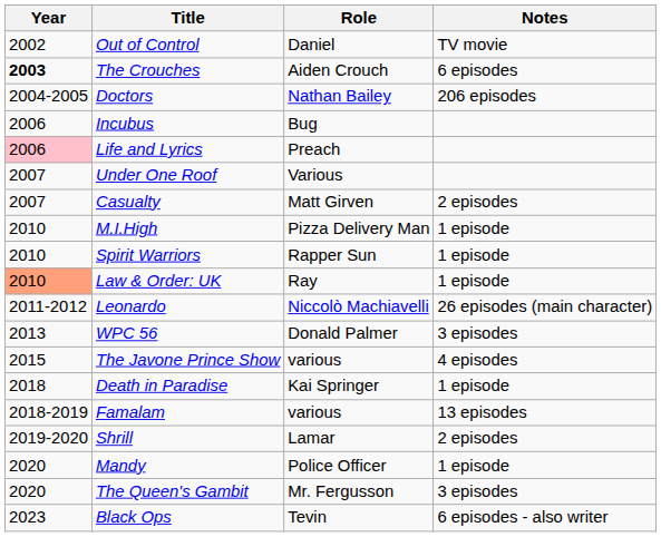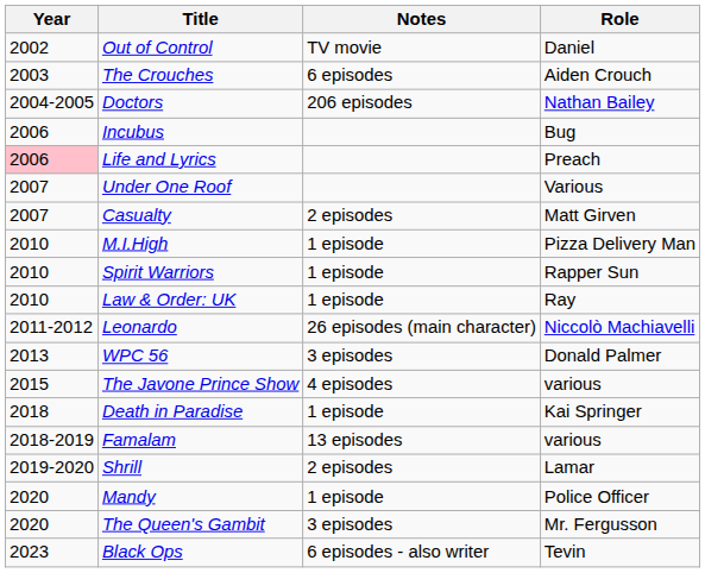 <table class="wikitable">
 <tr>
 <th>Year</th>
 <th>Title</th>
+<th>Notes</th>
 <th>Role</th>
-<th>Notes</th>
 </tr>
 <tr>
 <td>2002</td>
 <td><em><a href='#'>Out of Control</a></em></td>
+<td>TV movie</td>
 <td>Daniel</td>
-<td>TV movie</td>
 </tr>
 <tr>
-<td><strong>2003</strong></td>
+<td>2003</td>
 <td><em><a href='#'>The Crouches</a></em></td>
+<td>6 episodes</td>
 <td>Aiden Crouch</td>
-<td>6 episodes</td>
 </tr>
 <tr>
 <td>2004-2005</td>
 <td><em><a href='#'>Doctors</a></em></td>
+<td>206 episodes</td>
 <td><a href='#'>Nathan Bailey</a></td>
-<td>206 episodes</td>
 </tr>
 <tr>
 <td>2006</td>
 <td><em><a href='#'>Incubus</a></em></td>
+<td></td>
 <td>Bug</td>
-<td></td>
 </tr>
 <tr>
 <td style="background: pink;">2006</td>
 <td><em><a href='#'>Life and Lyrics</a></em></td>
+<td></td>
 <td>Preach</td>
-<td></td>
 </tr>
 <tr>
 <td>2007</td>
 <td><em><a href='#'>Under One Roof</a></em></td>
+<td></td>
 <td>Various</td>
-<td></td>
 </tr>
 <tr>
 <td>2007</td>
 <td><em><a href='#'>Casualty</a></em></td>
+<td>2 episodes</td>
 <td>Matt Girven</td>
-<td>2 episodes</td>
 </tr>
 <tr>
 <td>2010</td>
 <td><em><a href='#'>M.I.High</a></em></td>
+<td>1 episode</td>
 <td>Pizza Delivery Man</td>
-<td>1 episode</td>
 </tr>
 <tr>
 <td>2010</td>
 <td><em><a href='#'>Spirit Warriors</a></em></td>
+<td>1 episode</td>
 <td>Rapper Sun</td>
-<td>1 episode</td>
 </tr>
 <tr>
-<td style="background: lightsalmon;">2010</td>
+<td>2010</td>
 <td><em><a href='#'>Law & Order: UK</a></em></td>
+<td>1 episode</td>
 <td>Ray</td>
-<td>1 episode</td>
 </tr>
 <tr>
 <td>2011-2012</td>
 <td><em><a href='#'>Leonardo</a></em></td>
+<td>26 episodes (main character)</td>
 <td><a href='#'>Niccolò Machiavelli</a></td>
-<td>26 episodes (main character)</td>
 </tr>
 <tr>
 <td>2013</td>
 <td><em><a href='#'>WPC 56</a></em></td>
+<td>3 episodes</td>
 <td>Donald Palmer</td>
-<td>3 episodes</td>
 </tr>
 <tr>
 <td>2015</td>
 <td><em><a href='#'>The Javone Prince Show</a></em></td>
+<td>4 episodes</td>
 <td>various</td>
-<td>4 episodes</td>
 </tr>
 <tr>
 <td>2018</td>
 <td><em><a href='#'>Death in Paradise</a></em></td>
+<td>1 episode</td>
 <td>Kai Springer</td>
-<td>1 episode</td>
 </tr>
 <tr>
 <td>2018-2019</td>
 <td><em><a href='#'>Famalam</a></em></td>
+<td>13 episodes</td>
 <td>various</td>
-<td>13 episodes</td>
 </tr>
 <tr>
 <td>2019-2020</td>
 <td><em><a href='#'>Shrill</a></em></td>
+<td>2 episodes</td>
 <td>Lamar</td>
-<td>2 episodes</td>
 </tr>
 <tr>
 <td>2020</td>
 <td><em><a href='#'>Mandy</a></em></td>
+<td>1 episode</td>
 <td>Police Officer</td>
-<td>1 episode</td>
 </tr>
 <tr>
 <td>2020</td>
 <td><em><a href='#'>The Queen's Gambit</a></em></td>
+<td>3 episodes</td>
 <td>Mr. Fergusson</td>
-<td>3 episodes</td>
 </tr>
 <tr>
 <td>2023</td>
 <td><em><a href='#'>Black Ops</a></em></td>
+<td>6 episodes - also writer</td>
 <td>Tevin</td>
-<td>6 episodes - also writer</td>
 </tr>
 </table>
